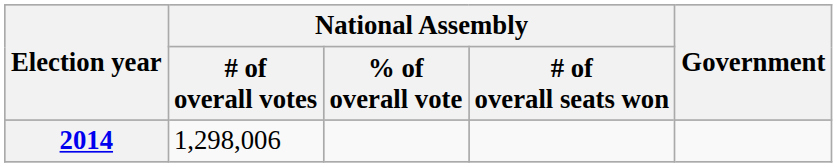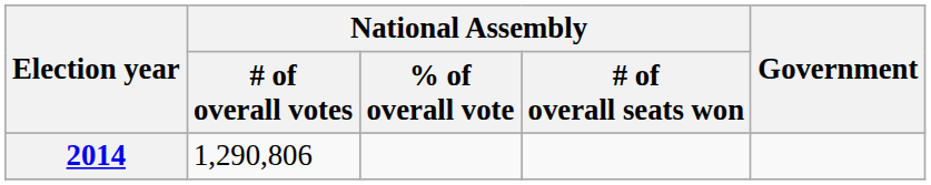 <table class=wikitable>
 <tr>
 <th rowspan=2>Election year</th>
 <th colspan=3>National Assembly</th>
 <th rowspan=2>Government</th>
 </tr>
 <tr>
 <th># of<br>overall votes</th>
 <th>% of<br>overall vote</th>
 <th># of<br>overall seats won</th>
 </tr>
 <tr>
 <th><a href='#'>2014</a></th>
-<td>1,298,006</td>
+<td>1,290,806</td>
 <td></td>
 <td></td>
 <td></td>
 </tr>
 </table>
